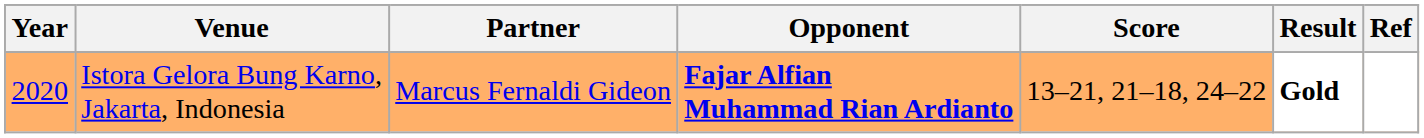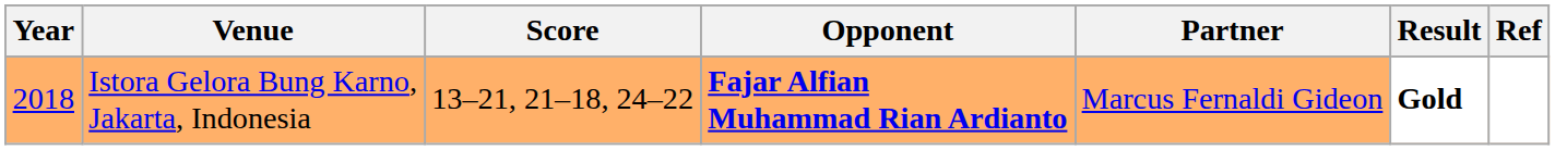 <table class="sortable wikitable" style="font-size: 90%">
 <tr>
 <th>Year</th>
 <th>Venue</th>
+<th>Score</th>
+<th>Opponent</th>
 <th>Partner</th>
-<th>Opponent</th>
-<th>Score</th>
 <th>Result</th>
 <th>Ref</th>
 </tr>
 <tr style="background:#FFB069">
-<td align="center"><a href='#'>2020</a></td>
+<td align="center"><a href='#'>2018</a></td>
 <td align="left"><a href='#'>Istora Gelora Bung Karno</a>,<br><a href='#'>Jakarta</a>, Indonesia</td>
+<td align="left">13–21, 21–18, 24–22</td>
+<td align="left"><strong> <a href='#'>Fajar Alfian</a><br> <a href='#'>Muhammad Rian Ardianto</a></strong></td>
 <td align="left"> <a href='#'>Marcus Fernaldi Gideon</a></td>
-<td align="left"><strong> <a href='#'>Fajar Alfian</a><br> <a href='#'>Muhammad Rian Ardianto</a></strong></td>
-<td align="left">13–21, 21–18, 24–22</td>
 <td style="text-align:left; background:white"> <strong>Gold</strong></td>
 <td style="text-align:center; background:white"></td>
 </tr>
 </table>
